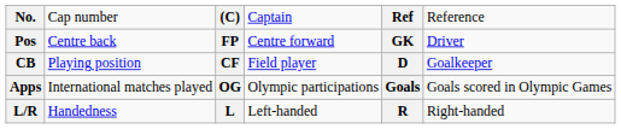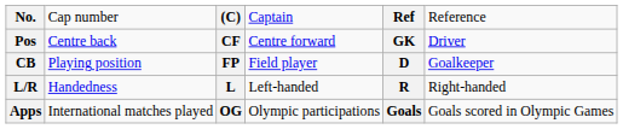 <table class="wikitable" style="text-align: left; font-size: 90%; margin-left: 1em;">
 <tr>
 <th>No.</th>
 <td>Cap number</td>
 <th>(C)</th>
 <td><a href='#'>Captain</a></td>
 <th>Ref</th>
 <td>Reference</td>
 </tr>
 <tr>
 <th>Pos</th>
 <td><a href='#'>Centre back</a></td>
-<th>FP</th>
+<th>CF</th>
 <td><a href='#'>Centre forward</a></td>
 <th>GK</th>
 <td><a href='#'>Driver</a></td>
 </tr>
 <tr>
 <th>CB</th>
 <td><a href='#'>Playing position</a></td>
-<th>CF</th>
+<th>FP</th>
 <td><a href='#'>Field player</a></td>
 <th>D</th>
 <td><a href='#'>Goalkeeper</a></td>
+</tr>
+<tr>
+<th>L/R</th>
+<td><a href='#'>Handedness</a></td>
+<th>L</th>
+<td>Left-handed</td>
+<th>R</th>
+<td>Right-handed</td>
 </tr>
 <tr>
 <th>Apps</th>
 <td>International matches played</td>
 <th>OG</th>
 <td>Olympic participations</td>
 <th>Goals</th>
 <td>Goals scored in Olympic Games</td>
 </tr>
-<tr>
-<th>L/R</th>
-<td><a href='#'>Handedness</a></td>
-<th>L</th>
-<td>Left-handed</td>
-<th>R</th>
-<td>Right-handed</td>
-</tr>
 </table>
